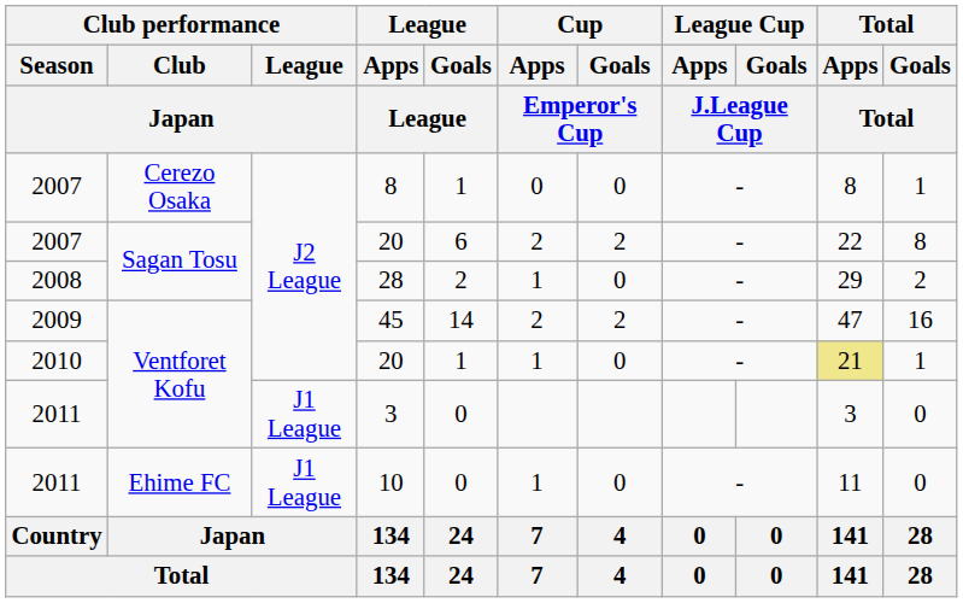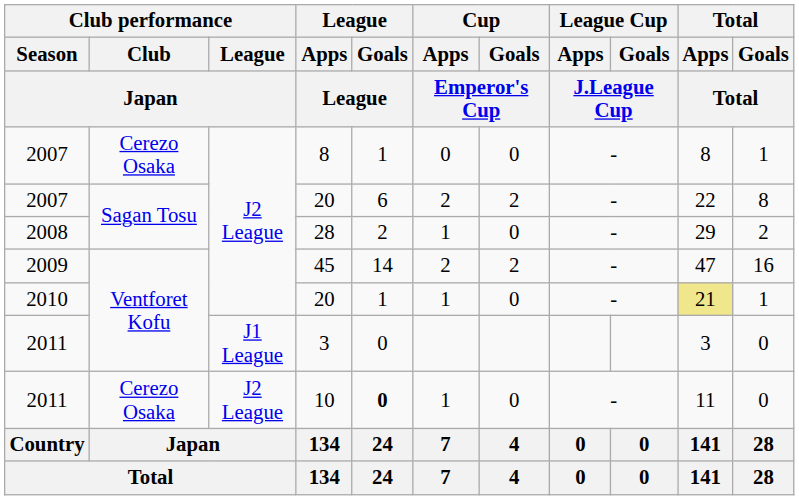 <table class="wikitable" style="text-align:center;">
 <tr>
 <th colspan=3>Club performance</th>
 <th colspan=2>League</th>
 <th colspan=2>Cup</th>
 <th colspan=2>League Cup</th>
 <th colspan=2>Total</th>
 </tr>
 <tr>
 <th>Season</th>
 <th>Club</th>
 <th>League</th>
 <th>Apps</th>
 <th>Goals</th>
 <th>Apps</th>
 <th>Goals</th>
 <th>Apps</th>
 <th>Goals</th>
 <th>Apps</th>
 <th>Goals</th>
 </tr>
 <tr>
 <th colspan=3>Japan</th>
 <th colspan=2>League</th>
 <th colspan=2><a href='#'>Emperor's Cup</a></th>
 <th colspan=2><a href='#'>J.League Cup</a></th>
 <th colspan=2>Total</th>
 </tr>
 <tr>
 <td>2007</td>
 <td><a href='#'>Cerezo Osaka</a></td>
 <td rowspan="5"><a href='#'>J2 League</a></td>
 <td>8</td>
 <td>1</td>
 <td>0</td>
 <td>0</td>
 <td colspan="2">-</td>
 <td>8</td>
 <td>1</td>
 </tr>
 <tr>
 <td>2007</td>
 <td rowspan="2"><a href='#'>Sagan Tosu</a></td>
 <td>20</td>
 <td>6</td>
 <td>2</td>
 <td>2</td>
 <td colspan="2">-</td>
 <td>22</td>
 <td>8</td>
 </tr>
 <tr>
 <td>2008</td>
 <td>28</td>
 <td>2</td>
 <td>1</td>
 <td>0</td>
 <td colspan="2">-</td>
 <td>29</td>
 <td>2</td>
 </tr>
 <tr>
 <td>2009</td>
 <td rowspan="3"><a href='#'>Ventforet Kofu</a></td>
 <td>45</td>
 <td>14</td>
 <td>2</td>
 <td>2</td>
 <td colspan="2">-</td>
 <td>47</td>
 <td>16</td>
 </tr>
 <tr>
 <td>2010</td>
 <td>20</td>
 <td>1</td>
 <td>1</td>
 <td>0</td>
 <td colspan="2">-</td>
 <td style="background: khaki;">21</td>
 <td>1</td>
 </tr>
 <tr>
 <td>2011</td>
 <td><a href='#'>J1 League</a></td>
 <td>3</td>
 <td>0</td>
 <td></td>
 <td></td>
 <td></td>
 <td></td>
 <td>3</td>
 <td>0</td>
 </tr>
 <tr>
 <td>2011</td>
-<td><a href='#'>Ehime FC</a></td>
-<td><a href='#'>J1 League</a></td>
+<td><a href='#'>Cerezo Osaka</a></td>
+<td><a href='#'>J2 League</a></td>
 <td>10</td>
-<td>0</td>
+<td><strong>0</strong></td>
 <td>1</td>
 <td>0</td>
 <td colspan="2">-</td>
 <td>11</td>
 <td>0</td>
 </tr>
 <tr>
 <th rowspan=1>Country</th>
 <th colspan=2>Japan</th>
 <th>134</th>
 <th>24</th>
 <th>7</th>
 <th>4</th>
 <th>0</th>
 <th>0</th>
 <th>141</th>
 <th>28</th>
 </tr>
 <tr>
 <th colspan=3>Total</th>
 <th>134</th>
 <th>24</th>
 <th>7</th>
 <th>4</th>
 <th>0</th>
 <th>0</th>
 <th>141</th>
 <th>28</th>
 </tr>
 </table>
